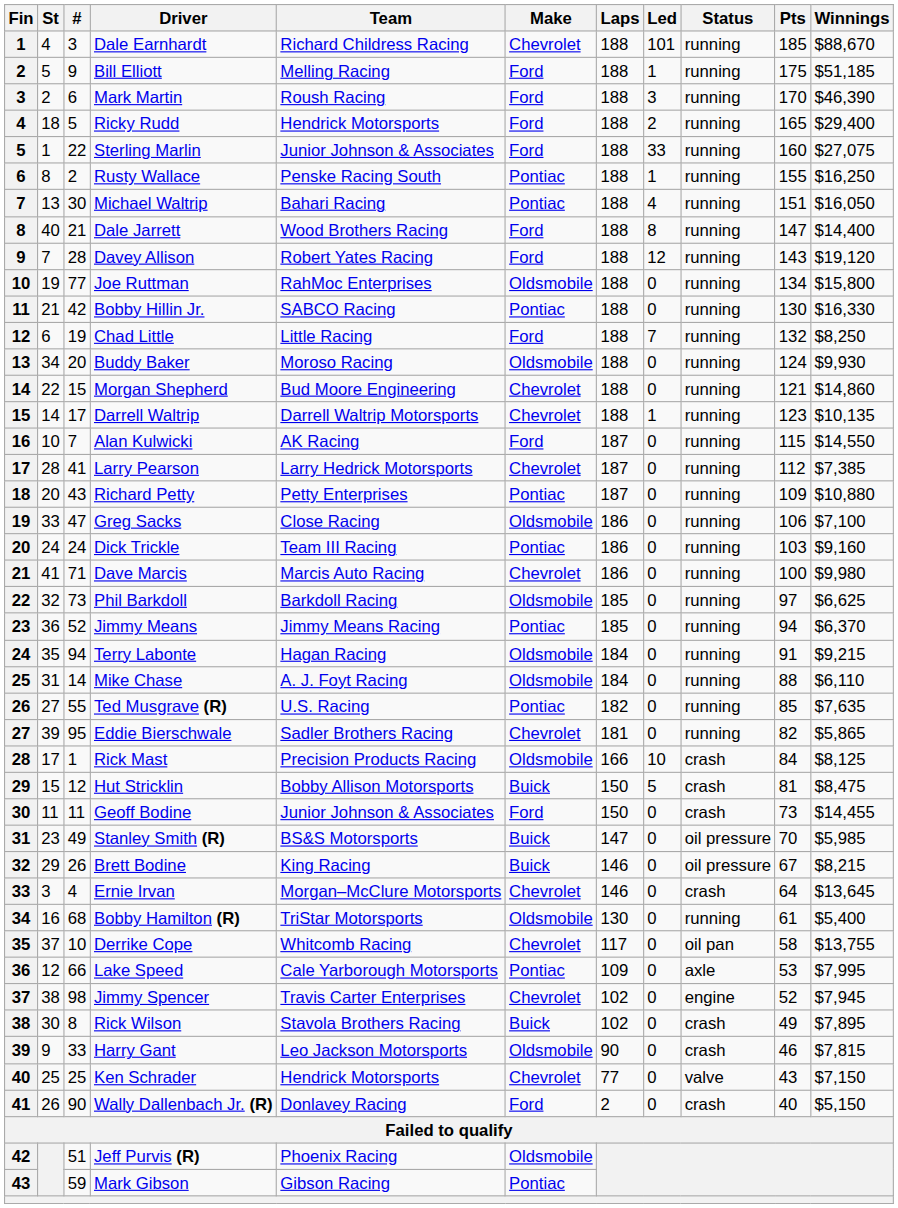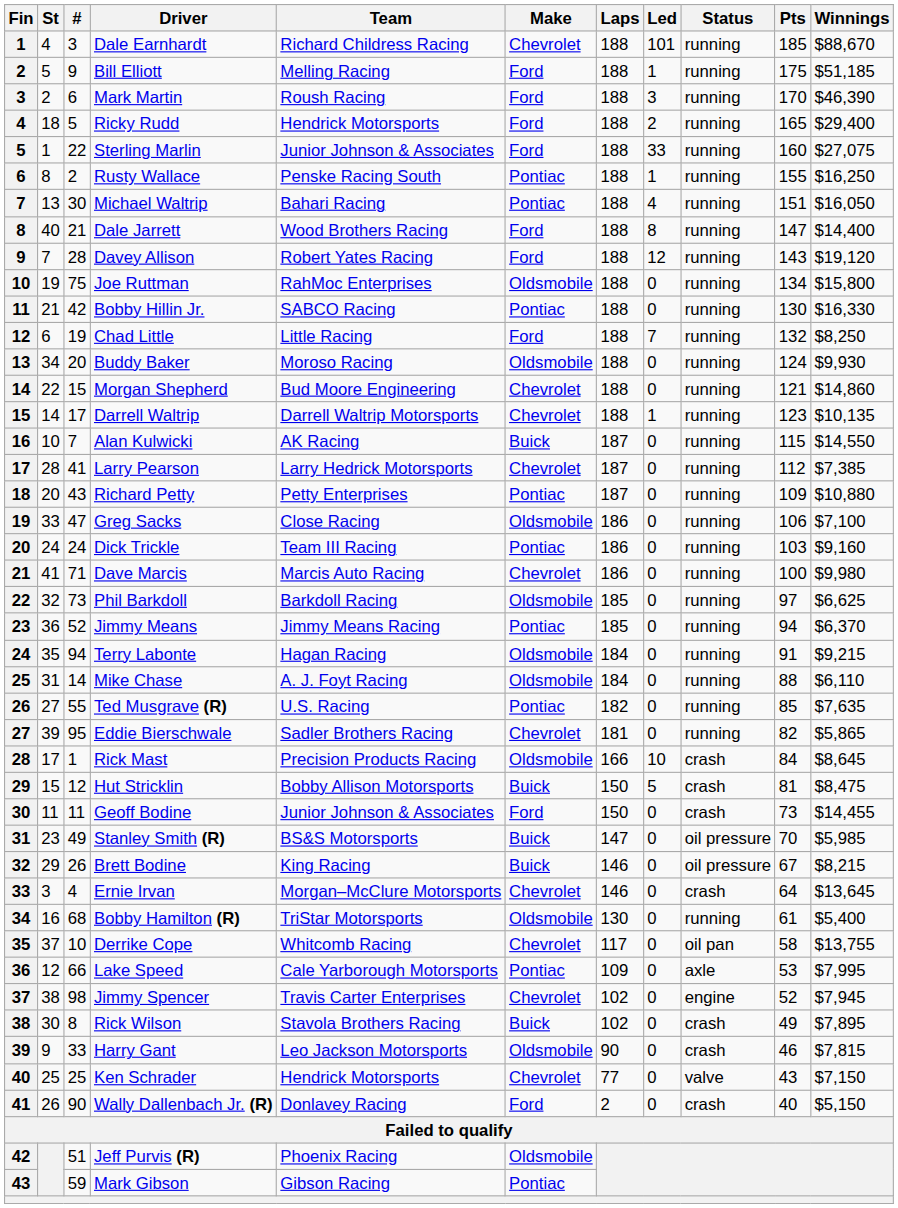 <table class="wikitable" style="font-size:95%">
 <tr>
 <th>Fin</th>
 <th>St</th>
 <th>#</th>
 <th>Driver</th>
 <th>Team</th>
 <th>Make</th>
 <th>Laps</th>
 <th>Led</th>
 <th>Status</th>
 <th>Pts</th>
 <th>Winnings</th>
 </tr>
 <tr>
 <th>1</th>
 <td>4</td>
 <td>3</td>
 <td><a href='#'>Dale Earnhardt</a></td>
 <td><a href='#'>Richard Childress Racing</a></td>
 <td><a href='#'>Chevrolet</a></td>
 <td>188</td>
 <td>101</td>
 <td>running</td>
 <td>185</td>
 <td>$88,670</td>
 </tr>
 <tr>
 <th>2</th>
 <td>5</td>
 <td>9</td>
 <td><a href='#'>Bill Elliott</a></td>
 <td><a href='#'>Melling Racing</a></td>
 <td><a href='#'>Ford</a></td>
 <td>188</td>
 <td>1</td>
 <td>running</td>
 <td>175</td>
 <td>$51,185</td>
 </tr>
 <tr>
 <th>3</th>
 <td>2</td>
 <td>6</td>
 <td><a href='#'>Mark Martin</a></td>
 <td><a href='#'>Roush Racing</a></td>
 <td><a href='#'>Ford</a></td>
 <td>188</td>
 <td>3</td>
 <td>running</td>
 <td>170</td>
 <td>$46,390</td>
 </tr>
 <tr>
 <th>4</th>
 <td>18</td>
 <td>5</td>
 <td><a href='#'>Ricky Rudd</a></td>
 <td><a href='#'>Hendrick Motorsports</a></td>
 <td><a href='#'>Ford</a></td>
 <td>188</td>
 <td>2</td>
 <td>running</td>
 <td>165</td>
 <td>$29,400</td>
 </tr>
 <tr>
 <th>5</th>
 <td>1</td>
 <td>22</td>
 <td><a href='#'>Sterling Marlin</a></td>
 <td><a href='#'>Junior Johnson & Associates</a></td>
 <td><a href='#'>Ford</a></td>
 <td>188</td>
 <td>33</td>
 <td>running</td>
 <td>160</td>
 <td>$27,075</td>
 </tr>
 <tr>
 <th>6</th>
 <td>8</td>
 <td>2</td>
 <td><a href='#'>Rusty Wallace</a></td>
 <td><a href='#'>Penske Racing South</a></td>
 <td><a href='#'>Pontiac</a></td>
 <td>188</td>
 <td>1</td>
 <td>running</td>
 <td>155</td>
 <td>$16,250</td>
 </tr>
 <tr>
 <th>7</th>
 <td>13</td>
 <td>30</td>
 <td><a href='#'>Michael Waltrip</a></td>
 <td><a href='#'>Bahari Racing</a></td>
 <td><a href='#'>Pontiac</a></td>
 <td>188</td>
 <td>4</td>
 <td>running</td>
 <td>151</td>
 <td>$16,050</td>
 </tr>
 <tr>
 <th>8</th>
 <td>40</td>
 <td>21</td>
 <td><a href='#'>Dale Jarrett</a></td>
 <td><a href='#'>Wood Brothers Racing</a></td>
 <td><a href='#'>Ford</a></td>
 <td>188</td>
 <td>8</td>
 <td>running</td>
 <td>147</td>
 <td>$14,400</td>
 </tr>
 <tr>
 <th>9</th>
 <td>7</td>
 <td>28</td>
 <td><a href='#'>Davey Allison</a></td>
 <td><a href='#'>Robert Yates Racing</a></td>
 <td><a href='#'>Ford</a></td>
 <td>188</td>
 <td>12</td>
 <td>running</td>
 <td>143</td>
 <td>$19,120</td>
 </tr>
 <tr>
 <th>10</th>
 <td>19</td>
-<td>77</td>
+<td>75</td>
 <td><a href='#'>Joe Ruttman</a></td>
 <td><a href='#'>RahMoc Enterprises</a></td>
 <td><a href='#'>Oldsmobile</a></td>
 <td>188</td>
 <td>0</td>
 <td>running</td>
 <td>134</td>
 <td>$15,800</td>
 </tr>
 <tr>
 <th>11</th>
 <td>21</td>
 <td>42</td>
 <td><a href='#'>Bobby Hillin Jr.</a></td>
 <td><a href='#'>SABCO Racing</a></td>
 <td><a href='#'>Pontiac</a></td>
 <td>188</td>
 <td>0</td>
 <td>running</td>
 <td>130</td>
 <td>$16,330</td>
 </tr>
 <tr>
 <th>12</th>
 <td>6</td>
 <td>19</td>
 <td><a href='#'>Chad Little</a></td>
 <td><a href='#'>Little Racing</a></td>
 <td><a href='#'>Ford</a></td>
 <td>188</td>
 <td>7</td>
 <td>running</td>
 <td>132</td>
 <td>$8,250</td>
 </tr>
 <tr>
 <th>13</th>
 <td>34</td>
 <td>20</td>
 <td><a href='#'>Buddy Baker</a></td>
 <td><a href='#'>Moroso Racing</a></td>
 <td><a href='#'>Oldsmobile</a></td>
 <td>188</td>
 <td>0</td>
 <td>running</td>
 <td>124</td>
 <td>$9,930</td>
 </tr>
 <tr>
 <th>14</th>
 <td>22</td>
 <td>15</td>
 <td><a href='#'>Morgan Shepherd</a></td>
 <td><a href='#'>Bud Moore Engineering</a></td>
 <td><a href='#'>Chevrolet</a></td>
 <td>188</td>
 <td>0</td>
 <td>running</td>
 <td>121</td>
 <td>$14,860</td>
 </tr>
 <tr>
 <th>15</th>
 <td>14</td>
 <td>17</td>
 <td><a href='#'>Darrell Waltrip</a></td>
 <td><a href='#'>Darrell Waltrip Motorsports</a></td>
 <td><a href='#'>Chevrolet</a></td>
 <td>188</td>
 <td>1</td>
 <td>running</td>
 <td>123</td>
 <td>$10,135</td>
 </tr>
 <tr>
 <th>16</th>
 <td>10</td>
 <td>7</td>
 <td><a href='#'>Alan Kulwicki</a></td>
 <td><a href='#'>AK Racing</a></td>
-<td><a href='#'>Ford</a></td>
+<td><a href='#'>Buick</a></td>
 <td>187</td>
 <td>0</td>
 <td>running</td>
 <td>115</td>
 <td>$14,550</td>
 </tr>
 <tr>
 <th>17</th>
 <td>28</td>
 <td>41</td>
 <td><a href='#'>Larry Pearson</a></td>
 <td><a href='#'>Larry Hedrick Motorsports</a></td>
 <td><a href='#'>Chevrolet</a></td>
 <td>187</td>
 <td>0</td>
 <td>running</td>
 <td>112</td>
 <td>$7,385</td>
 </tr>
 <tr>
 <th>18</th>
 <td>20</td>
 <td>43</td>
 <td><a href='#'>Richard Petty</a></td>
 <td><a href='#'>Petty Enterprises</a></td>
 <td><a href='#'>Pontiac</a></td>
 <td>187</td>
 <td>0</td>
 <td>running</td>
 <td>109</td>
 <td>$10,880</td>
 </tr>
 <tr>
 <th>19</th>
 <td>33</td>
 <td>47</td>
 <td><a href='#'>Greg Sacks</a></td>
 <td><a href='#'>Close Racing</a></td>
 <td><a href='#'>Oldsmobile</a></td>
 <td>186</td>
 <td>0</td>
 <td>running</td>
 <td>106</td>
 <td>$7,100</td>
 </tr>
 <tr>
 <th>20</th>
 <td>24</td>
 <td>24</td>
 <td><a href='#'>Dick Trickle</a></td>
 <td><a href='#'>Team III Racing</a></td>
 <td><a href='#'>Pontiac</a></td>
 <td>186</td>
 <td>0</td>
 <td>running</td>
 <td>103</td>
 <td>$9,160</td>
 </tr>
 <tr>
 <th>21</th>
 <td>41</td>
 <td>71</td>
 <td><a href='#'>Dave Marcis</a></td>
 <td><a href='#'>Marcis Auto Racing</a></td>
 <td><a href='#'>Chevrolet</a></td>
 <td>186</td>
 <td>0</td>
 <td>running</td>
 <td>100</td>
 <td>$9,980</td>
 </tr>
 <tr>
 <th>22</th>
 <td>32</td>
 <td>73</td>
 <td><a href='#'>Phil Barkdoll</a></td>
 <td><a href='#'>Barkdoll Racing</a></td>
 <td><a href='#'>Oldsmobile</a></td>
 <td>185</td>
 <td>0</td>
 <td>running</td>
 <td>97</td>
 <td>$6,625</td>
 </tr>
 <tr>
 <th>23</th>
 <td>36</td>
 <td>52</td>
 <td><a href='#'>Jimmy Means</a></td>
 <td><a href='#'>Jimmy Means Racing</a></td>
 <td><a href='#'>Pontiac</a></td>
 <td>185</td>
 <td>0</td>
 <td>running</td>
 <td>94</td>
 <td>$6,370</td>
 </tr>
 <tr>
 <th>24</th>
 <td>35</td>
 <td>94</td>
 <td><a href='#'>Terry Labonte</a></td>
 <td><a href='#'>Hagan Racing</a></td>
 <td><a href='#'>Oldsmobile</a></td>
 <td>184</td>
 <td>0</td>
 <td>running</td>
 <td>91</td>
 <td>$9,215</td>
 </tr>
 <tr>
 <th>25</th>
 <td>31</td>
 <td>14</td>
 <td><a href='#'>Mike Chase</a></td>
 <td><a href='#'>A. J. Foyt Racing</a></td>
 <td><a href='#'>Oldsmobile</a></td>
 <td>184</td>
 <td>0</td>
 <td>running</td>
 <td>88</td>
 <td>$6,110</td>
 </tr>
 <tr>
 <th>26</th>
 <td>27</td>
 <td>55</td>
 <td><a href='#'>Ted Musgrave</a> <strong>(R)</strong></td>
 <td><a href='#'>U.S. Racing</a></td>
 <td><a href='#'>Pontiac</a></td>
 <td>182</td>
 <td>0</td>
 <td>running</td>
 <td>85</td>
 <td>$7,635</td>
 </tr>
 <tr>
 <th>27</th>
 <td>39</td>
 <td>95</td>
 <td><a href='#'>Eddie Bierschwale</a></td>
 <td><a href='#'>Sadler Brothers Racing</a></td>
 <td><a href='#'>Chevrolet</a></td>
 <td>181</td>
 <td>0</td>
 <td>running</td>
 <td>82</td>
 <td>$5,865</td>
 </tr>
 <tr>
 <th>28</th>
 <td>17</td>
 <td>1</td>
 <td><a href='#'>Rick Mast</a></td>
 <td><a href='#'>Precision Products Racing</a></td>
 <td><a href='#'>Oldsmobile</a></td>
 <td>166</td>
 <td>10</td>
 <td>crash</td>
 <td>84</td>
-<td>$8,125</td>
+<td>$8,645</td>
 </tr>
 <tr>
 <th>29</th>
 <td>15</td>
 <td>12</td>
 <td><a href='#'>Hut Stricklin</a></td>
 <td><a href='#'>Bobby Allison Motorsports</a></td>
 <td><a href='#'>Buick</a></td>
 <td>150</td>
 <td>5</td>
 <td>crash</td>
 <td>81</td>
 <td>$8,475</td>
 </tr>
 <tr>
 <th>30</th>
 <td>11</td>
 <td>11</td>
 <td><a href='#'>Geoff Bodine</a></td>
 <td><a href='#'>Junior Johnson & Associates</a></td>
 <td><a href='#'>Ford</a></td>
 <td>150</td>
 <td>0</td>
 <td>crash</td>
 <td>73</td>
 <td>$14,455</td>
 </tr>
 <tr>
 <th>31</th>
 <td>23</td>
 <td>49</td>
 <td><a href='#'>Stanley Smith</a> <strong>(R)</strong></td>
 <td><a href='#'>BS&S Motorsports</a></td>
 <td><a href='#'>Buick</a></td>
 <td>147</td>
 <td>0</td>
 <td>oil pressure</td>
 <td>70</td>
 <td>$5,985</td>
 </tr>
 <tr>
 <th>32</th>
 <td>29</td>
 <td>26</td>
 <td><a href='#'>Brett Bodine</a></td>
 <td><a href='#'>King Racing</a></td>
 <td><a href='#'>Buick</a></td>
 <td>146</td>
 <td>0</td>
 <td>oil pressure</td>
 <td>67</td>
 <td>$8,215</td>
 </tr>
 <tr>
 <th>33</th>
 <td>3</td>
 <td>4</td>
 <td><a href='#'>Ernie Irvan</a></td>
 <td><a href='#'>Morgan–McClure Motorsports</a></td>
 <td><a href='#'>Chevrolet</a></td>
 <td>146</td>
 <td>0</td>
 <td>crash</td>
 <td>64</td>
 <td>$13,645</td>
 </tr>
 <tr>
 <th>34</th>
 <td>16</td>
 <td>68</td>
 <td><a href='#'>Bobby Hamilton</a> <strong>(R)</strong></td>
 <td><a href='#'>TriStar Motorsports</a></td>
 <td><a href='#'>Oldsmobile</a></td>
 <td>130</td>
 <td>0</td>
 <td>running</td>
 <td>61</td>
 <td>$5,400</td>
 </tr>
 <tr>
 <th>35</th>
 <td>37</td>
 <td>10</td>
 <td><a href='#'>Derrike Cope</a></td>
 <td><a href='#'>Whitcomb Racing</a></td>
 <td><a href='#'>Chevrolet</a></td>
 <td>117</td>
 <td>0</td>
 <td>oil pan</td>
 <td>58</td>
 <td>$13,755</td>
 </tr>
 <tr>
 <th>36</th>
 <td>12</td>
 <td>66</td>
 <td><a href='#'>Lake Speed</a></td>
 <td><a href='#'>Cale Yarborough Motorsports</a></td>
 <td><a href='#'>Pontiac</a></td>
 <td>109</td>
 <td>0</td>
 <td>axle</td>
 <td>53</td>
 <td>$7,995</td>
 </tr>
 <tr>
 <th>37</th>
 <td>38</td>
 <td>98</td>
 <td><a href='#'>Jimmy Spencer</a></td>
 <td><a href='#'>Travis Carter Enterprises</a></td>
 <td><a href='#'>Chevrolet</a></td>
 <td>102</td>
 <td>0</td>
 <td>engine</td>
 <td>52</td>
 <td>$7,945</td>
 </tr>
 <tr>
 <th>38</th>
 <td>30</td>
 <td>8</td>
 <td><a href='#'>Rick Wilson</a></td>
 <td><a href='#'>Stavola Brothers Racing</a></td>
 <td><a href='#'>Buick</a></td>
 <td>102</td>
 <td>0</td>
 <td>crash</td>
 <td>49</td>
 <td>$7,895</td>
 </tr>
 <tr>
 <th>39</th>
 <td>9</td>
 <td>33</td>
 <td><a href='#'>Harry Gant</a></td>
 <td><a href='#'>Leo Jackson Motorsports</a></td>
 <td><a href='#'>Oldsmobile</a></td>
 <td>90</td>
 <td>0</td>
 <td>crash</td>
 <td>46</td>
 <td>$7,815</td>
 </tr>
 <tr>
 <th>40</th>
 <td>25</td>
 <td>25</td>
 <td><a href='#'>Ken Schrader</a></td>
 <td><a href='#'>Hendrick Motorsports</a></td>
 <td><a href='#'>Chevrolet</a></td>
 <td>77</td>
 <td>0</td>
 <td>valve</td>
 <td>43</td>
 <td>$7,150</td>
 </tr>
 <tr>
 <th>41</th>
 <td>26</td>
 <td>90</td>
 <td><a href='#'>Wally Dallenbach Jr.</a> <strong>(R)</strong></td>
 <td><a href='#'>Donlavey Racing</a></td>
 <td><a href='#'>Ford</a></td>
 <td>2</td>
 <td>0</td>
 <td>crash</td>
 <td>40</td>
 <td>$5,150</td>
 </tr>
 <tr>
 <th colspan="11">Failed to qualify</th>
 </tr>
 <tr>
 <th>42</th>
 <th rowspan="2"></th>
 <td>51</td>
 <td><a href='#'>Jeff Purvis</a> <strong>(R)</strong></td>
 <td><a href='#'>Phoenix Racing</a></td>
 <td><a href='#'>Oldsmobile</a></td>
 <th colspan="5" rowspan="2"></th>
 </tr>
 <tr>
 <th>43</th>
 <td>59</td>
 <td><a href='#'>Mark Gibson</a></td>
 <td><a href='#'>Gibson Racing</a></td>
 <td><a href='#'>Pontiac</a></td>
 </tr>
 <tr>
 <th colspan="11"></th>
 </tr>
 </table>
